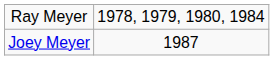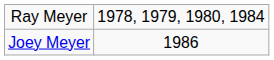 <table class="wikitable" style="text-align:center">
 <tr>
 <td>Ray Meyer</td>
 <td>1978, 1979, 1980, 1984</td>
 </tr>
 <tr>
 <td><a href='#'>Joey Meyer</a></td>
-<td>1987</td>
+<td>1986</td>
 </tr>
 </table>
